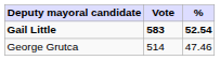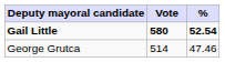 <table class="wikitable">
 <tr>
 <th style="background:#ddf; width:200px;">Deputy mayoral candidate</th>
 <th style="background:#ddf; width:50px;">Vote</th>
 <th style="background:#ddf; width:30px;">%</th>
 </tr>
 <tr>
 <td><strong>Gail Little</strong></td>
-<td><strong>583</strong></td>
+<td><strong>580</strong></td>
 <td><strong>52.54</strong></td>
 </tr>
 <tr>
 <td>George Grutca</td>
 <td>514</td>
 <td>47.46</td>
 </tr>
 </table>
